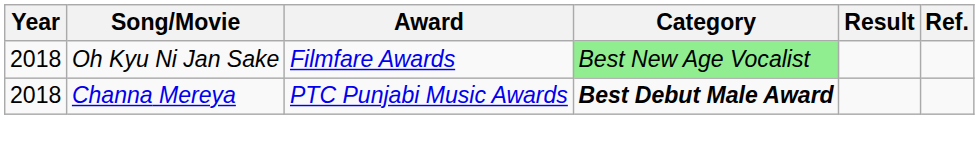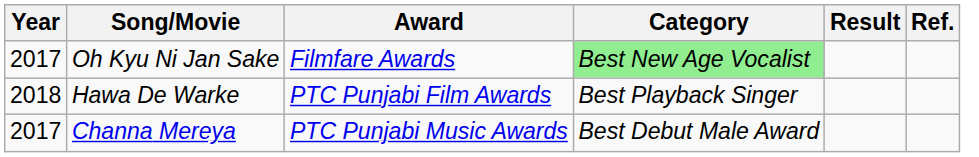 <table class="wikitable sortable">
 <tr>
 <th>Year</th>
 <th>Song/Movie</th>
 <th>Award</th>
 <th>Category</th>
 <th>Result</th>
 <th>Ref.</th>
 </tr>
 <tr>
-<td>2018</td>
+<td>2017</td>
 <td><em>Oh Kyu Ni Jan Sake</em></td>
 <td><a href='#'><em>Filmfare Awards</em></a></td>
 <td style="background: lightgreen;"><em>Best New Age Vocalist</em></td>
 <td></td>
 <td></td>
 </tr>
 <tr>
 <td>2018</td>
+<td><em>Hawa De Warke</em></td>
+<td><em><a href='#'>PTC Punjabi Film Awards</a></em></td>
+<td><em>Best Playback Singer</em></td>
+<td></td>
+<td></td>
+</tr>
+<tr>
+<td>2017</td>
 <td><a href='#'><em>Channa</em> <em>Mereya</em></a></td>
 <td><em><a href='#'>PTC Punjabi Music Awards</a></em></td>
-<td><strong><em>Best Debut Male Award</em></strong></td>
+<td><em>Best Debut Male Award</em></td>
 <td></td>
 <td></td>
 </tr>
 </table>
